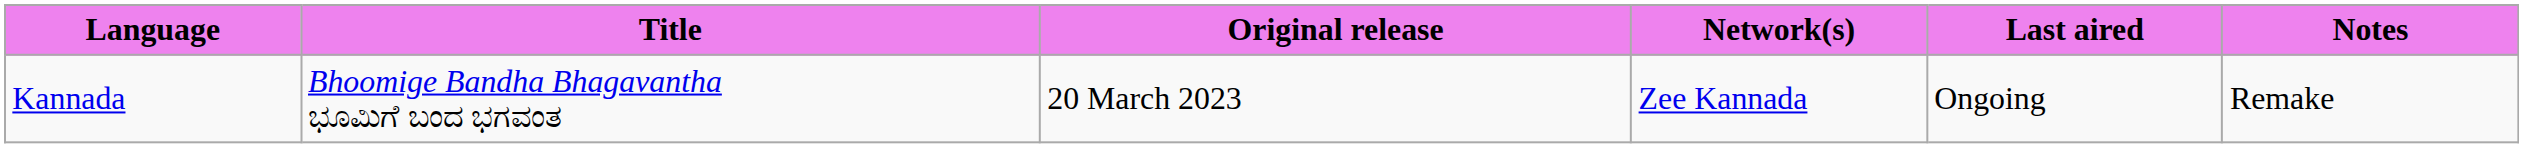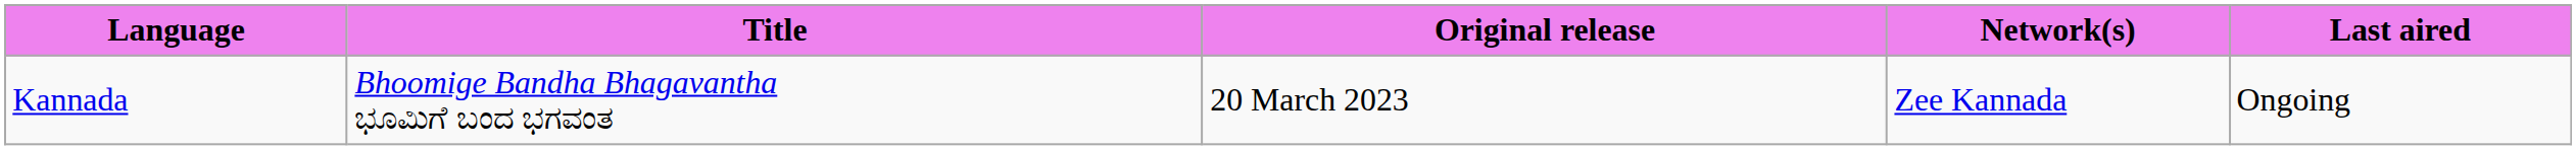 <table class="wikitable" style="width:100%; margin-right:0;">
 <tr>
 <th style="background:Violet; width:10%;">Language</th>
 <th style="background:Violet; width:25%;">Title</th>
 <th style="background:Violet; width:20%;">Original release</th>
 <th style="background:Violet; width:10%;">Network(s)</th>
 <th style="background:Violet; width:10%;">Last aired</th>
-<th style="background:Violet; width:10%;">Notes</th>
 </tr>
 <tr>
 <td><a href='#'>Kannada</a></td>
 <td><em><a href='#'>Bhoomige Bandha Bhagavantha</a></em> <br> ಭೂಮಿಗೆ ಬಂದ ಭಗವಂತ</td>
 <td>20 March 2023</td>
 <td><a href='#'>Zee Kannada</a></td>
 <td>Ongoing</td>
-<td>Remake</td>
 </tr>
 </table>
